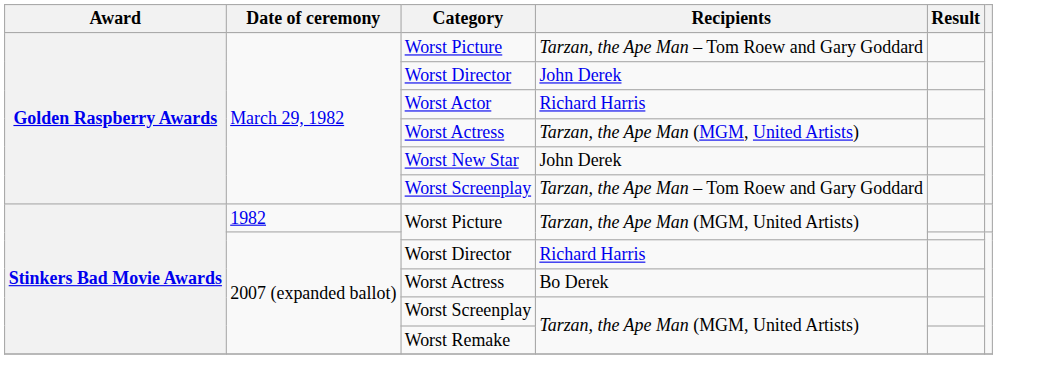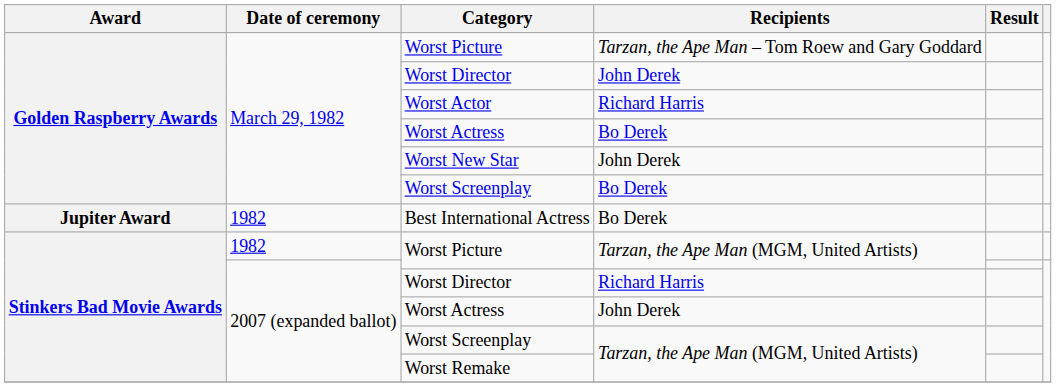 <table class="wikitable plainrowheaders">
 <tr>
 <th scope="col">Award</th>
 <th scope="col">Date of ceremony</th>
 <th scope="col">Category</th>
 <th scope="col">Recipients</th>
 <th scope="col">Result</th>
 <th scope="col"></th>
 </tr>
 <tr>
 <th scope="row" rowspan="6"><a href='#'>Golden Raspberry Awards</a></th>
 <td rowspan="6"><a href='#'>March 29, 1982</a></td>
 <td><a href='#'>Worst Picture</a></td>
 <td><em>Tarzan, the Ape Man</em> – Tom Roew and Gary Goddard</td>
 <td></td>
 <td rowspan="6"></td>
 </tr>
 <tr>
 <td><a href='#'>Worst Director</a></td>
 <td><a href='#'>John Derek</a></td>
 <td></td>
 </tr>
 <tr>
 <td><a href='#'>Worst Actor</a></td>
 <td><a href='#'>Richard Harris</a></td>
 <td></td>
 </tr>
 <tr>
 <td><a href='#'>Worst Actress</a></td>
-<td><em>Tarzan, the Ape Man</em> (<a href='#'>MGM</a>, <a href='#'>United Artists</a>)</td>
+<td><a href='#'>Bo Derek</a></td>
 <td></td>
 </tr>
 <tr>
 <td><a href='#'>Worst New Star</a></td>
 <td>John Derek</td>
 <td></td>
 </tr>
 <tr>
 <td><a href='#'>Worst Screenplay</a></td>
-<td><em>Tarzan, the Ape Man</em> – Tom Roew and Gary Goddard</td>
+<td><a href='#'>Bo Derek</a></td>
+<td></td>
+</tr>
+<tr>
+<th scope="row">Jupiter Award</th>
+<td><a href='#'>1982</a></td>
+<td>Best International Actress</td>
+<td>Bo Derek</td>
+<td></td>
 <td></td>
 </tr>
 <tr>
 <th scope="row" rowspan="6"><a href='#'>Stinkers Bad Movie Awards</a></th>
 <td><a href='#'>1982</a></td>
 <td rowspan="2">Worst Picture</td>
 <td rowspan="2"><em>Tarzan, the Ape Man</em> (MGM, United Artists)</td>
 <td></td>
 <td></td>
 </tr>
 <tr>
 <td rowspan="5">2007 (expanded ballot)</td>
 <td></td>
 <td rowspan="5"></td>
 </tr>
 <tr>
 <td>Worst Director</td>
 <td><a href='#'>Richard Harris</a></td>
 <td></td>
 </tr>
 <tr>
 <td>Worst Actress</td>
-<td>Bo Derek</td>
+<td>John Derek</td>
 <td></td>
 </tr>
 <tr>
 <td>Worst Screenplay</td>
 <td rowspan="2"><em>Tarzan, the Ape Man</em> (MGM, United Artists)</td>
 <td></td>
 </tr>
 <tr>
 <td>Worst Remake</td>
 <td></td>
 </tr>
 <tr>
 </tr>
 </table>
